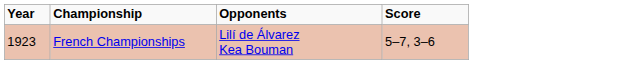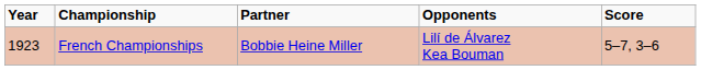 <table class="wikitable">
 <tr>
 <td width="50"><strong>Year</strong></td>
 <td width="200"><strong>Championship</strong></td>
+<td width="200"><strong>Partner</strong></td>
 <td width="200"><strong>Opponents</strong></td>
 <td width="100"><strong>Score</strong></td>
 </tr>
 <tr bgcolor=#EBC2AF>
 <td>1923</td>
 <td><a href='#'>French Championships</a></td>
+<td> <a href='#'>Bobbie Heine Miller</a></td>
 <td> <a href='#'>Lilí de Álvarez</a><br>  <a href='#'>Kea Bouman</a></td>
 <td>5–7, 3–6</td>
 </tr>
 </table>
